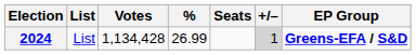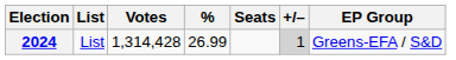 <table class="wikitable" style="text-align: right;">
 <tr>
 <th>Election</th>
 <th>List</th>
 <th>Votes</th>
 <th>%</th>
 <th>Seats</th>
 <th>+/–</th>
 <th>EP Group</th>
 </tr>
 <tr>
 <th><a href='#'>2024</a></th>
 <td><a href='#'>List</a></td>
-<td>1,134,428</td>
+<td>1,314,428</td>
 <td>26.99</td>
 <td></td>
 <td style="background: lightgrey;"> 1</td>
-<td><strong><a href='#'>Greens-EFA</a> / <a href='#'>S&D</a></strong></td>
+<td><a href='#'>Greens-EFA</a> / <a href='#'>S&D</a></td>
 </tr>
 </table>
